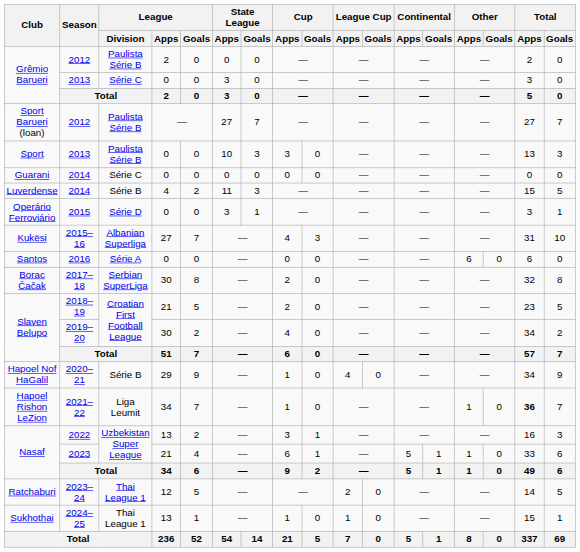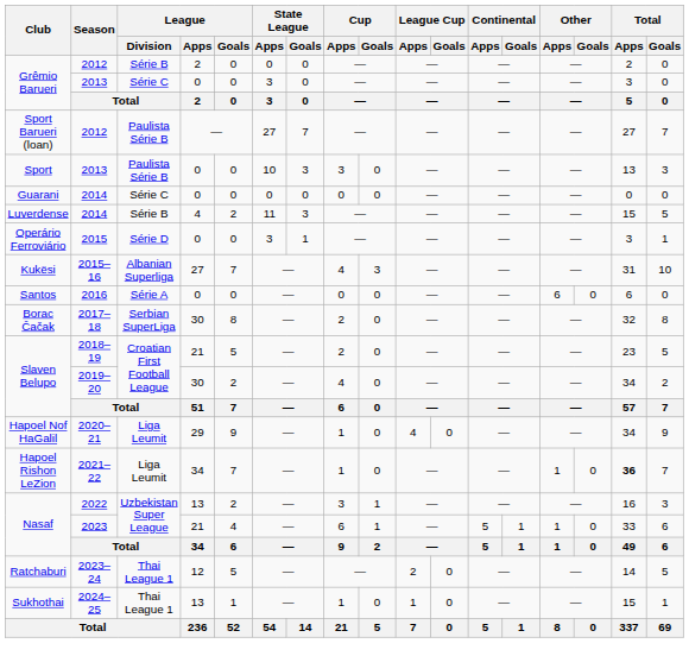 <table class="wikitable" style="text-align: center;">
 <tr>
 <th rowspan="2">Club</th>
 <th rowspan="2">Season</th>
 <th colspan="3">League</th>
 <th colspan="2">State League</th>
 <th colspan="2">Cup</th>
 <th colspan="2">League Cup</th>
 <th colspan="2">Continental</th>
 <th colspan="2">Other</th>
 <th colspan="2">Total</th>
 </tr>
 <tr>
 <th>Division</th>
 <th>Apps</th>
 <th>Goals</th>
 <th>Apps</th>
 <th>Goals</th>
 <th>Apps</th>
 <th>Goals</th>
 <th>Apps</th>
 <th>Goals</th>
 <th>Apps</th>
 <th>Goals</th>
 <th>Apps</th>
 <th>Goals</th>
 <th>Apps</th>
 <th>Goals</th>
 </tr>
 <tr>
 <td rowspan="3" valign="center"><a href='#'>Grêmio Barueri</a></td>
 <td><a href='#'>2012</a></td>
-<td><a href='#'>Paulista Série B</a></td>
+<td><a href='#'>Série B</a></td>
 <td>2</td>
 <td>0</td>
 <td>0</td>
 <td>0</td>
 <td colspan="2">—</td>
 <td colspan="2">—</td>
 <td colspan="2">—</td>
 <td colspan="2">—</td>
 <td>2</td>
 <td>0</td>
 </tr>
 <tr>
 <td><a href='#'>2013</a></td>
 <td><a href='#'>Série C</a></td>
 <td>0</td>
 <td>0</td>
 <td>3</td>
 <td>0</td>
 <td colspan="2">—</td>
 <td colspan="2">—</td>
 <td colspan="2">—</td>
 <td colspan="2">—</td>
 <td>3</td>
 <td>0</td>
 </tr>
 <tr>
 <th colspan="2">Total</th>
 <th>2</th>
 <th>0</th>
 <th>3</th>
 <th>0</th>
 <th colspan="2">—</th>
 <th colspan="2">—</th>
 <th colspan="2">—</th>
 <th colspan="2">—</th>
 <th>5</th>
 <th>0</th>
 </tr>
 <tr>
 <td valign="center"><a href='#'>Sport Barueri</a> (loan)</td>
 <td><a href='#'>2012</a></td>
 <td><a href='#'>Paulista Série B</a></td>
 <td colspan="2">—</td>
 <td>27</td>
 <td>7</td>
 <td colspan="2">—</td>
 <td colspan="2">—</td>
 <td colspan="2">—</td>
 <td colspan="2">—</td>
 <td>27</td>
 <td>7</td>
 </tr>
 <tr>
 <td valign="center"><a href='#'>Sport</a></td>
 <td><a href='#'>2013</a></td>
 <td><a href='#'>Paulista Série B</a></td>
 <td>0</td>
 <td>0</td>
 <td>10</td>
 <td>3</td>
 <td>3</td>
 <td>0</td>
 <td colspan="2">—</td>
 <td colspan="2">—</td>
 <td colspan="2">—</td>
 <td>13</td>
 <td>3</td>
 </tr>
 <tr>
 <td valign="center"><a href='#'>Guarani</a></td>
 <td><a href='#'>2014</a></td>
 <td>Série C</td>
 <td>0</td>
 <td>0</td>
 <td>0</td>
 <td>0</td>
 <td>0</td>
 <td>0</td>
 <td colspan="2">—</td>
 <td colspan="2">—</td>
 <td colspan="2">—</td>
 <td>0</td>
 <td>0</td>
 </tr>
 <tr>
 <td valign="center"><a href='#'>Luverdense</a></td>
 <td><a href='#'>2014</a></td>
 <td>Série B</td>
 <td>4</td>
 <td>2</td>
 <td>11</td>
 <td>3</td>
 <td colspan="2">—</td>
 <td colspan="2">—</td>
 <td colspan="2">—</td>
 <td colspan="2">—</td>
 <td>15</td>
 <td>5</td>
 </tr>
 <tr>
 <td valign="center"><a href='#'>Operário Ferroviário</a></td>
 <td><a href='#'>2015</a></td>
 <td><a href='#'>Série D</a></td>
 <td>0</td>
 <td>0</td>
 <td>3</td>
 <td>1</td>
 <td colspan="2">—</td>
 <td colspan="2">—</td>
 <td colspan="2">—</td>
 <td colspan="2">—</td>
 <td>3</td>
 <td>1</td>
 </tr>
 <tr>
 <td valign="center"><a href='#'>Kukësi</a></td>
 <td><a href='#'>2015–16</a></td>
 <td><a href='#'>Albanian Superliga</a></td>
 <td>27</td>
 <td>7</td>
 <td colspan="2">—</td>
 <td>4</td>
 <td>3</td>
 <td colspan="2">—</td>
 <td colspan="2">—</td>
 <td colspan="2">—</td>
 <td>31</td>
 <td>10</td>
 </tr>
 <tr>
 <td valign="center"><a href='#'>Santos</a></td>
 <td><a href='#'>2016</a></td>
 <td><a href='#'>Série A</a></td>
 <td>0</td>
 <td>0</td>
 <td colspan="2">—</td>
 <td>0</td>
 <td>0</td>
 <td colspan="2">—</td>
 <td colspan="2">—</td>
 <td>6</td>
 <td>0</td>
 <td>6</td>
 <td>0</td>
 </tr>
 <tr>
 <td valign="center"><a href='#'>Borac Čačak</a></td>
 <td><a href='#'>2017–18</a></td>
 <td><a href='#'>Serbian SuperLiga</a></td>
 <td>30</td>
 <td>8</td>
 <td colspan="2">—</td>
 <td>2</td>
 <td>0</td>
 <td colspan="2">—</td>
 <td colspan="2">—</td>
 <td colspan="2">—</td>
 <td>32</td>
 <td>8</td>
 </tr>
 <tr>
 <td valign="center" rowspan="3"><a href='#'>Slaven Belupo</a></td>
 <td><a href='#'>2018–19</a></td>
 <td rowspan="2"><a href='#'>Croatian First Football League</a></td>
 <td>21</td>
 <td>5</td>
 <td colspan="2">—</td>
 <td>2</td>
 <td>0</td>
 <td colspan="2">—</td>
 <td colspan="2">—</td>
 <td colspan="2">—</td>
 <td>23</td>
 <td>5</td>
 </tr>
 <tr>
 <td><a href='#'>2019–20</a></td>
 <td>30</td>
 <td>2</td>
 <td colspan="2">—</td>
 <td>4</td>
 <td>0</td>
 <td colspan="2">—</td>
 <td colspan="2">—</td>
 <td colspan="2">—</td>
 <td>34</td>
 <td>2</td>
 </tr>
 <tr>
 <th colspan="2">Total</th>
 <th>51</th>
 <th>7</th>
 <th colspan="2">—</th>
 <th>6</th>
 <th>0</th>
 <th colspan="2">—</th>
 <th colspan="2">—</th>
 <th colspan="2">—</th>
 <th>57</th>
 <th>7</th>
 </tr>
 <tr>
 <td valign="center" rowspan="1"><a href='#'>Hapoel Nof HaGalil</a></td>
 <td><a href='#'>2020–21</a></td>
-<td>Série B</td>
+<td><a href='#'>Liga Leumit</a></td>
 <td>29</td>
 <td>9</td>
 <td colspan="2">—</td>
 <td>1</td>
 <td>0</td>
 <td>4</td>
 <td>0</td>
 <td colspan="2">—</td>
 <td colspan="2">—</td>
 <td>34</td>
 <td>9</td>
 </tr>
 <tr>
 <td valign="center" rowspan="1"><a href='#'>Hapoel Rishon LeZion</a></td>
 <td><a href='#'>2021–22</a></td>
 <td>Liga Leumit</td>
 <td>34</td>
 <td>7</td>
 <td colspan="2">—</td>
 <td>1</td>
 <td>0</td>
 <td colspan="2">—</td>
 <td colspan="2">—</td>
 <td>1</td>
 <td>0</td>
 <td><strong>36</strong></td>
 <td>7</td>
 </tr>
 <tr>
 <td valign="center" rowspan="3"><a href='#'>Nasaf</a></td>
 <td><a href='#'>2022</a></td>
 <td rowspan="2"><a href='#'>Uzbekistan Super League</a></td>
 <td>13</td>
 <td>2</td>
 <td colspan="2">—</td>
 <td>3</td>
 <td>1</td>
 <td colspan="2">—</td>
 <td colspan="2">—</td>
 <td colspan="2">—</td>
 <td>16</td>
 <td>3</td>
 </tr>
 <tr>
 <td><a href='#'>2023</a></td>
 <td>21</td>
 <td>4</td>
 <td colspan="2">—</td>
 <td>6</td>
 <td>1</td>
 <td colspan="2">—</td>
 <td>5</td>
 <td>1</td>
 <td>1</td>
 <td>0</td>
 <td>33</td>
 <td>6</td>
 </tr>
 <tr>
 <th colspan="2">Total</th>
 <th>34</th>
 <th>6</th>
 <th colspan="2">—</th>
 <th>9</th>
 <th>2</th>
 <th colspan="2">—</th>
 <th>5</th>
 <th>1</th>
 <th>1</th>
 <th>0</th>
 <th>49</th>
 <th>6</th>
 </tr>
 <tr>
 <td valign="center" rowspan="1"><a href='#'>Ratchaburi</a></td>
 <td><a href='#'>2023–24</a></td>
 <td><a href='#'>Thai League 1</a></td>
 <td>12</td>
 <td>5</td>
 <td colspan="2">—</td>
 <td colspan="2">—</td>
 <td>2</td>
 <td>0</td>
 <td colspan="2">—</td>
 <td colspan="2">—</td>
 <td>14</td>
 <td>5</td>
 </tr>
 <tr>
 <td valign="center" rowspan="1"><a href='#'>Sukhothai</a></td>
 <td><a href='#'>2024–25</a></td>
 <td>Thai League 1</td>
 <td>13</td>
 <td>1</td>
 <td colspan="2">—</td>
 <td>1</td>
 <td>0</td>
 <td>1</td>
 <td>0</td>
 <td colspan="2">—</td>
 <td colspan="2">—</td>
 <td>15</td>
 <td>1</td>
 </tr>
 <tr>
 <th colspan="3"><strong>Total</strong></th>
 <th>236</th>
 <th>52</th>
 <th>54</th>
 <th>14</th>
 <th>21</th>
 <th>5</th>
 <th>7</th>
 <th>0</th>
 <th>5</th>
 <th>1</th>
 <th>8</th>
 <th>0</th>
 <th>337</th>
 <th>69</th>
 </tr>
 </table>
